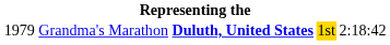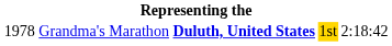 <table>
 <tr>
 <th colspan="5">Representing the </th>
 </tr>
 <tr>
-<td>1979</td>
+<td>1978</td>
 <td><a href='#'>Grandma's Marathon</a></td>
 <td><strong><a href='#'>Duluth, United States</a></strong></td>
 <td bgcolor="gold">1st</td>
 <td>2:18:42</td>
 </tr>
 </table>
